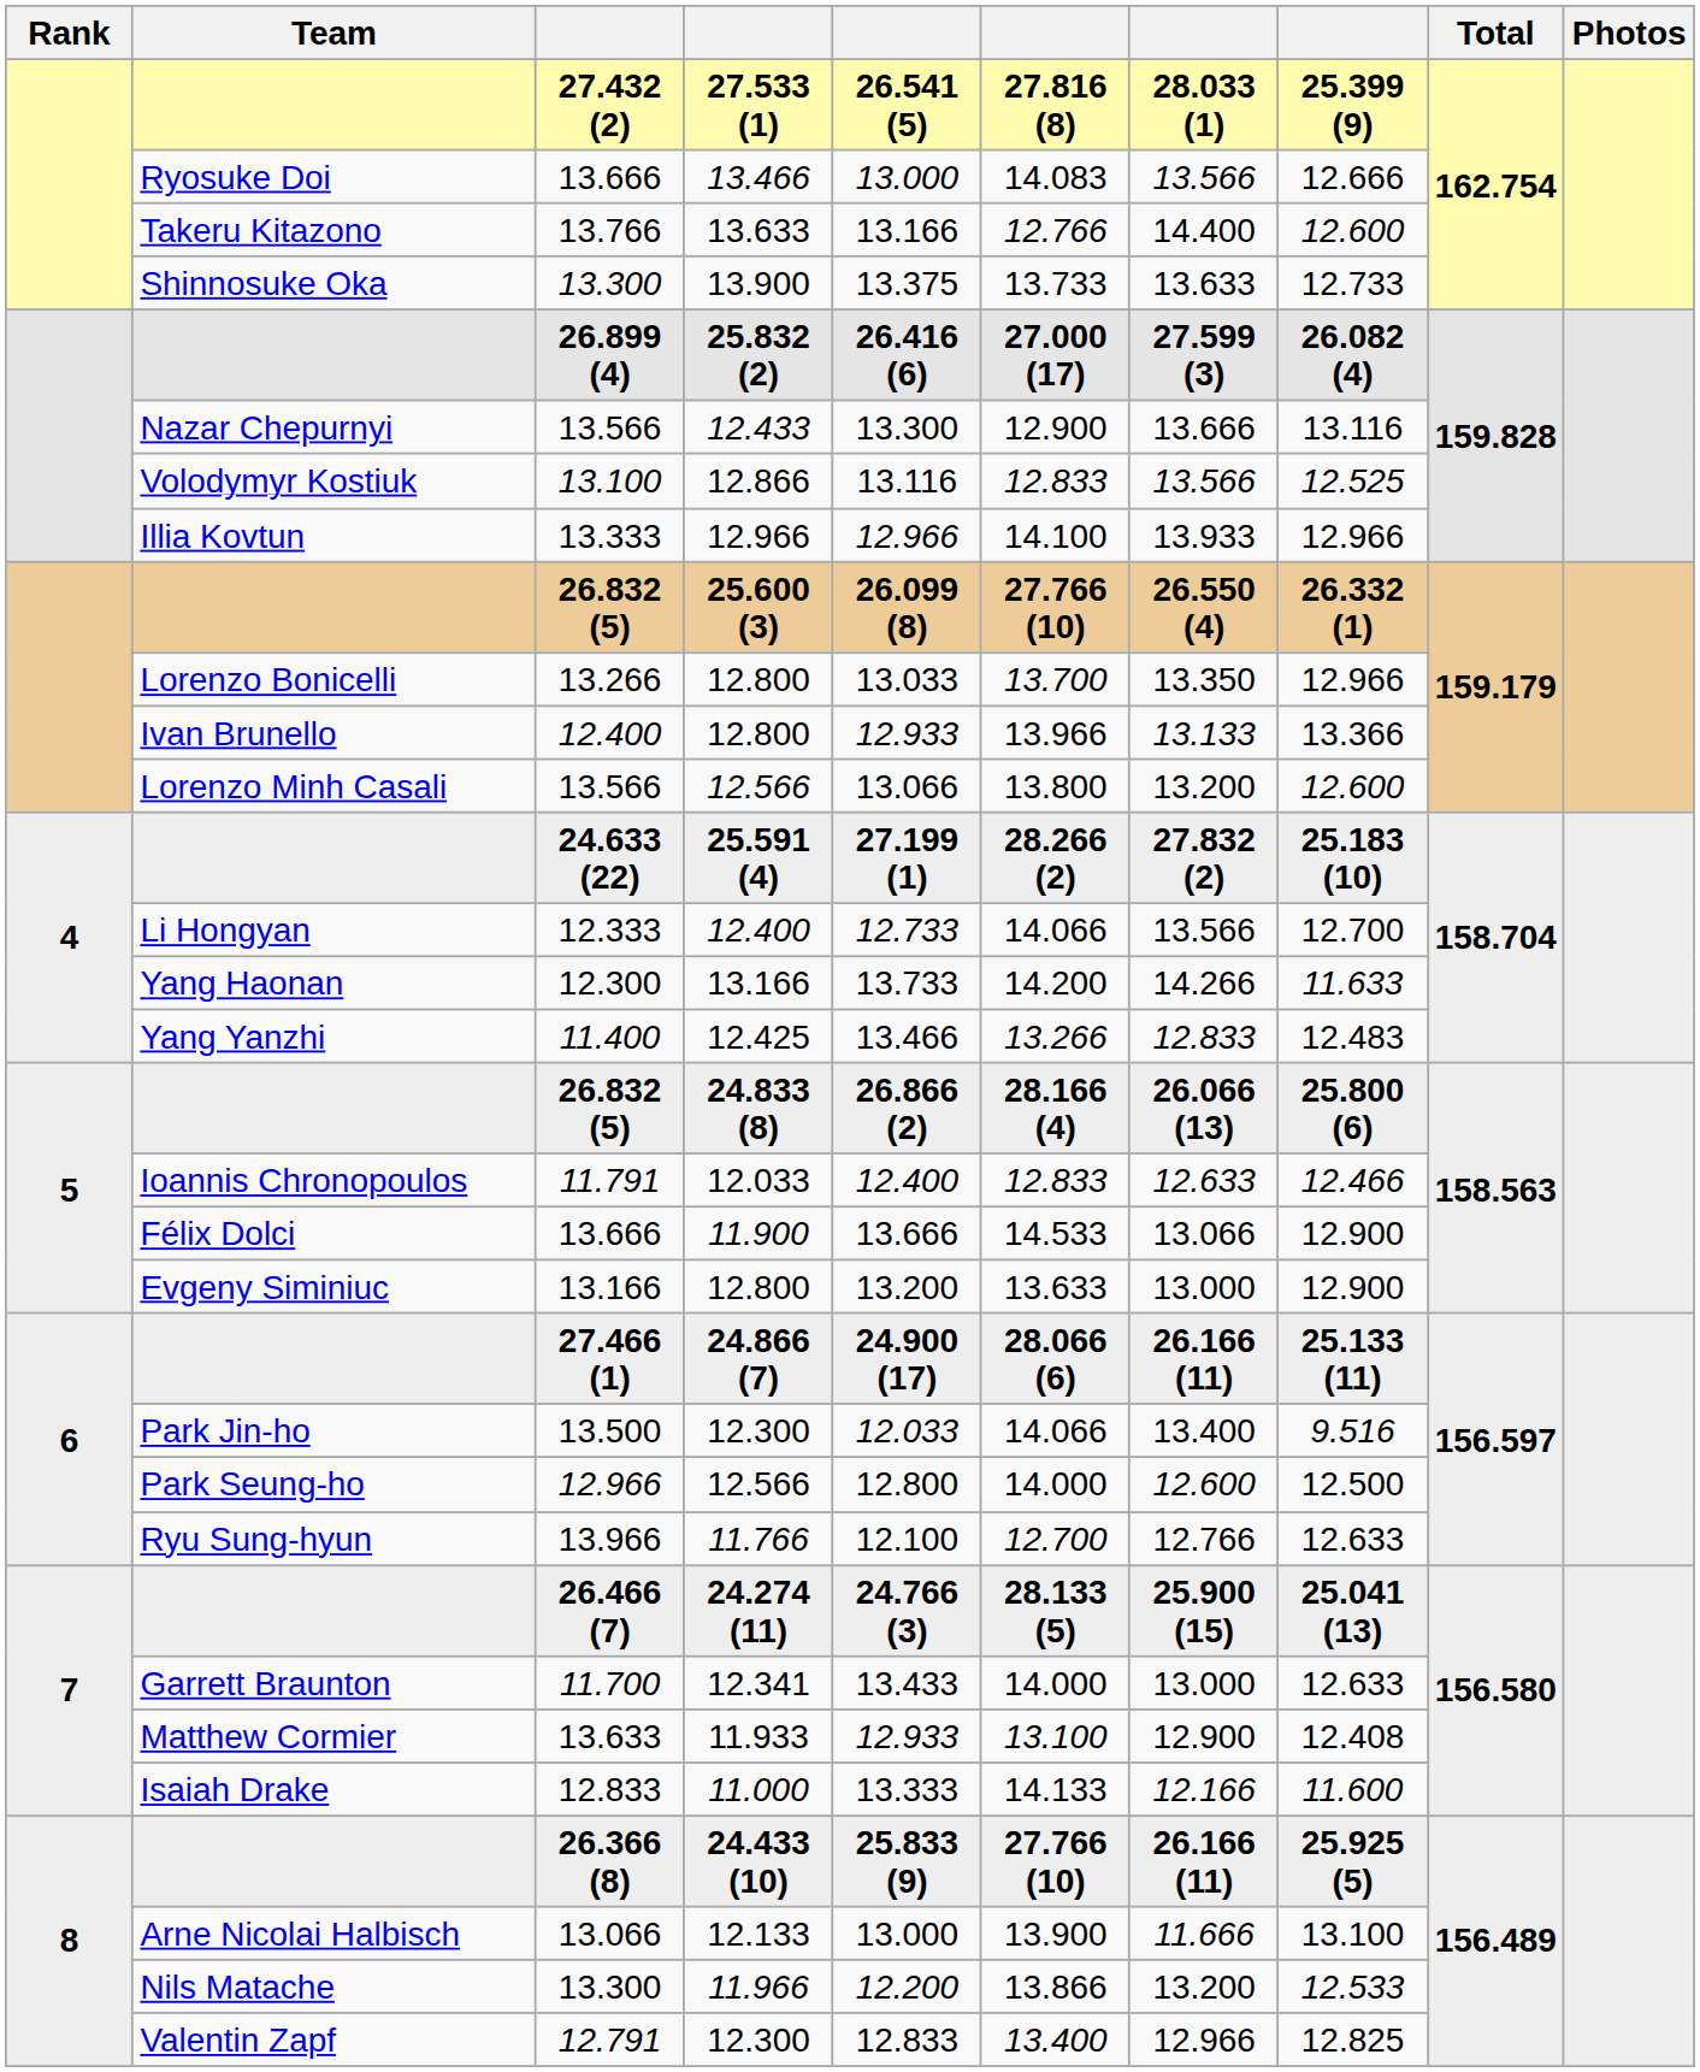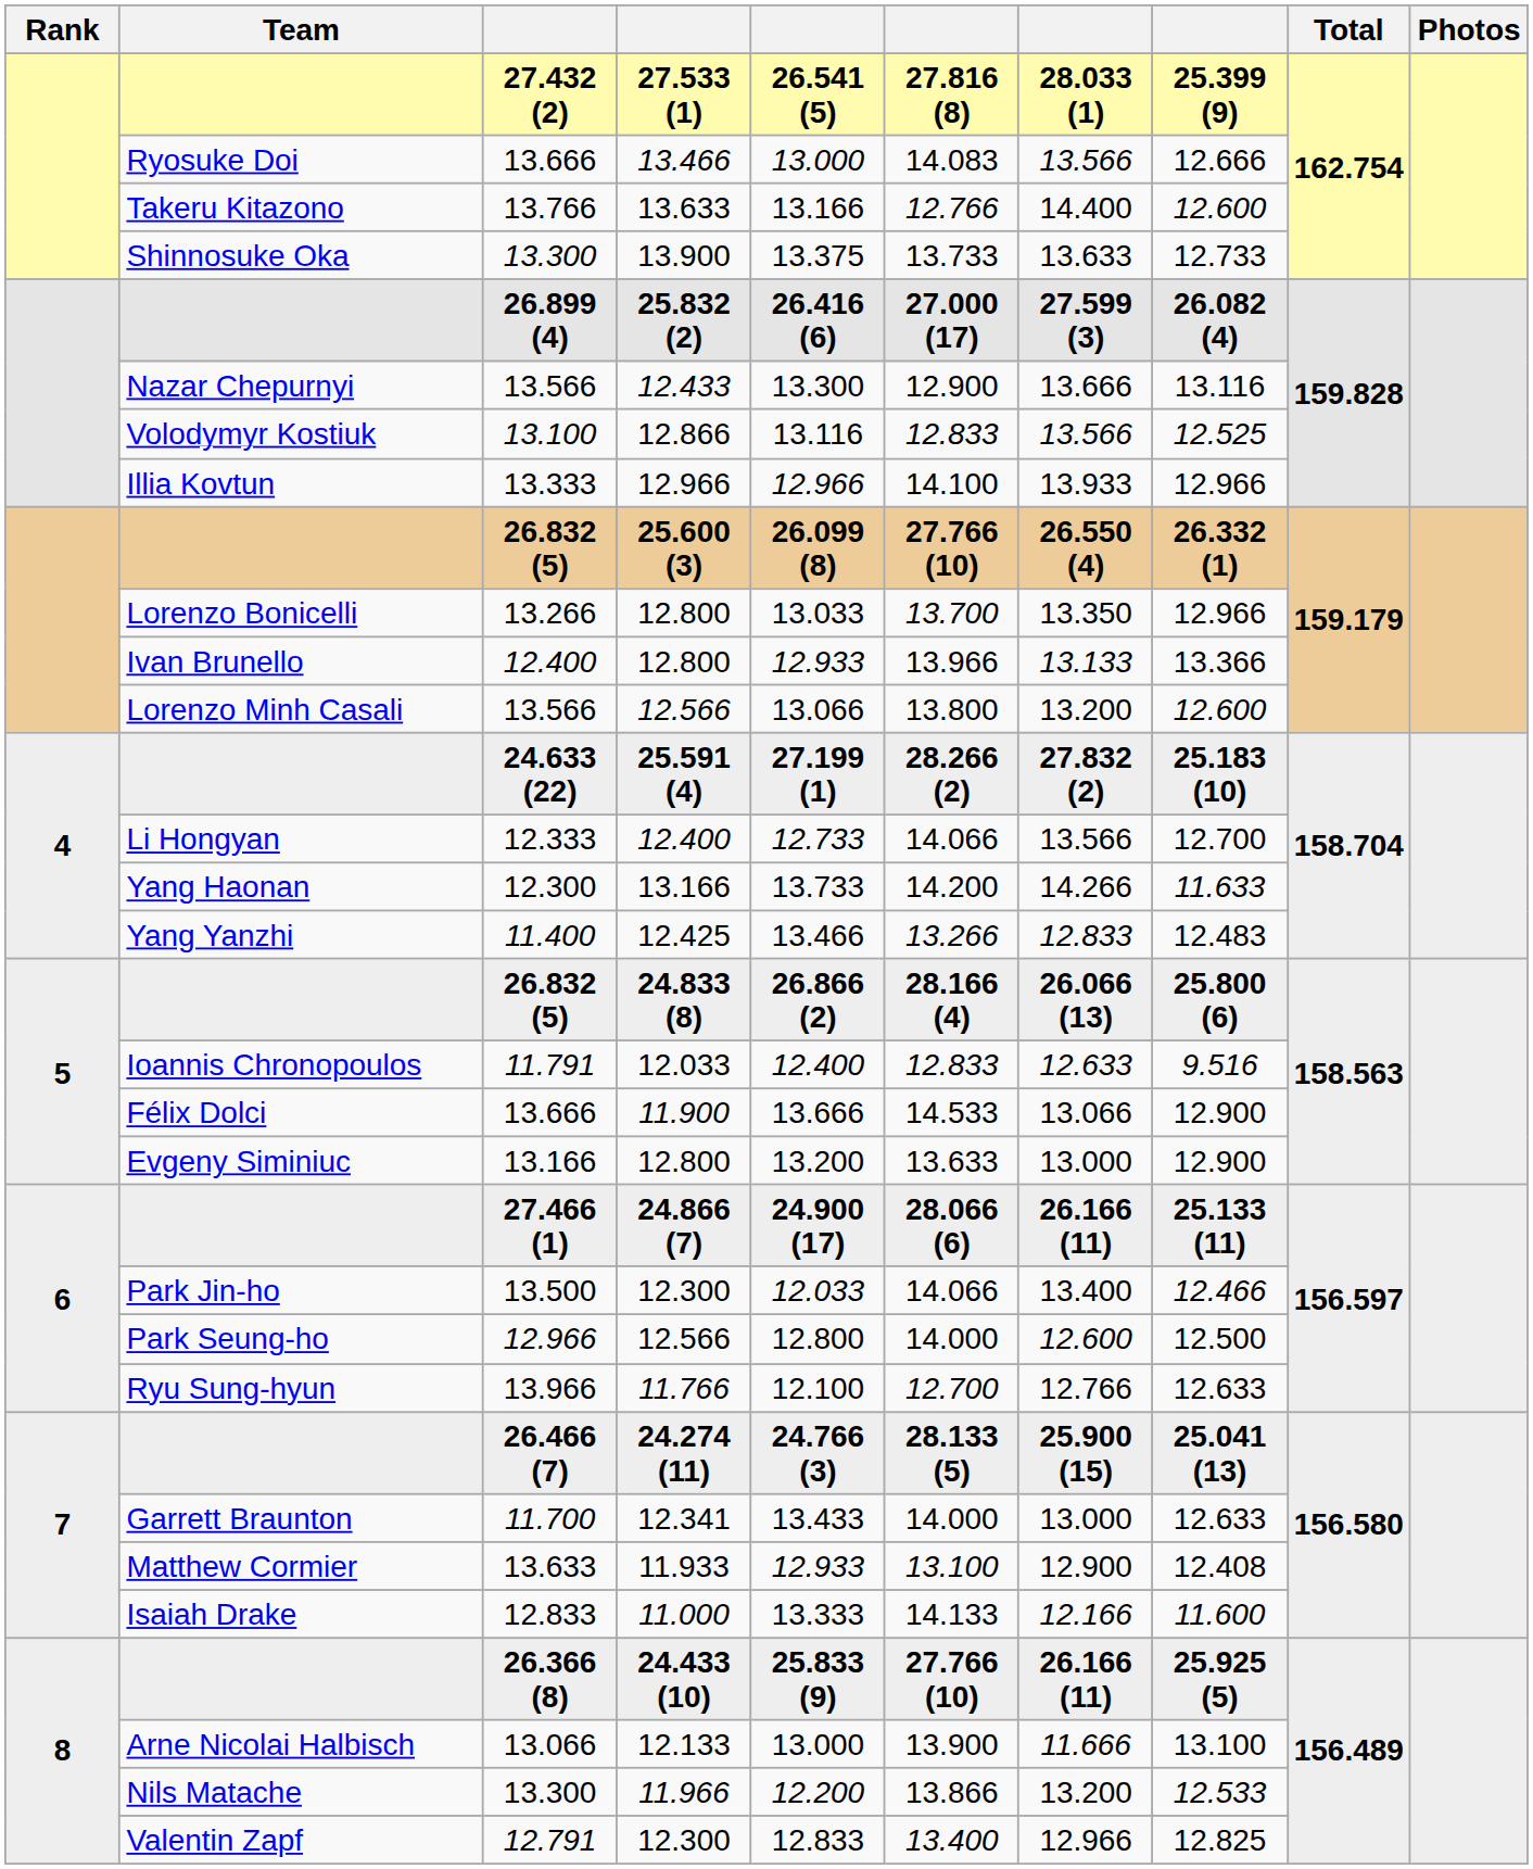 <table style="text-align:center; font-size:95%" class="wikitable sortable">
 <tr>
 <th scope="col" style="width:50px;">Rank</th>
 <th scope="col" style="width:175px;">Team</th>
 <th scope="col" style="width:60px;"></th>
 <th scope="col" style="width:60px;"></th>
 <th scope="col" style="width:60px;"></th>
 <th scope="col" style="width:60px;"></th>
 <th scope="col" style="width:60px;"></th>
 <th scope="col" style="width:60px;"></th>
 <th>Total</th>
 <th>Photos</th>
 </tr>
 <tr style="background:#fffcaf;">
 <td rowspan="4"><strong></strong></td>
 <td style="text-align:left;"></td>
 <td><strong>27.432 (2)</strong></td>
 <td><strong>27.533 (1)</strong></td>
 <td><strong>26.541 (5)</strong></td>
 <td><strong>27.816 (8)</strong></td>
 <td><strong>28.033 (1)</strong></td>
 <td><strong>25.399 (9)</strong></td>
 <td rowspan="4"><strong>162.754</strong></td>
 <td rowspan="4"></td>
 </tr>
 <tr>
 <td style="text-align:left;"><a href='#'>Ryosuke Doi</a></td>
 <td>13.666</td>
 <td><em>13.466</em></td>
 <td><em>13.000</em></td>
 <td>14.083</td>
 <td><em>13.566</em></td>
 <td>12.666</td>
 </tr>
 <tr>
 <td style="text-align:left;"><a href='#'>Takeru Kitazono</a></td>
 <td>13.766</td>
 <td>13.633</td>
 <td>13.166</td>
 <td><em>12.766</em></td>
 <td>14.400</td>
 <td><em>12.600</em></td>
 </tr>
 <tr>
 <td style="text-align:left;"><a href='#'>Shinnosuke Oka</a></td>
 <td><em>13.300</em></td>
 <td>13.900</td>
 <td>13.375</td>
 <td>13.733</td>
 <td>13.633</td>
 <td>12.733</td>
 </tr>
 <tr style="background:#e5e5e5;">
 <td rowspan="4"><strong></strong></td>
 <td style="text-align:left;"></td>
 <td><strong>26.899 (4)</strong></td>
 <td><strong>25.832 (2)</strong></td>
 <td><strong>26.416 (6)</strong></td>
 <td><strong>27.000 (17)</strong></td>
 <td><strong>27.599 (3)</strong></td>
 <td><strong>26.082 (4)</strong></td>
 <td rowspan="4"><strong>159.828</strong></td>
 <td rowspan="4"></td>
 </tr>
 <tr>
 <td style="text-align:left;"><a href='#'>Nazar Chepurnyi</a></td>
 <td>13.566</td>
 <td><em>12.433</em></td>
 <td>13.300</td>
 <td>12.900</td>
 <td>13.666</td>
 <td>13.116</td>
 </tr>
 <tr>
 <td style="text-align:left;"><a href='#'>Volodymyr Kostiuk</a></td>
 <td><em>13.100</em></td>
 <td>12.866</td>
 <td>13.116</td>
 <td><em>12.833</em></td>
 <td><em>13.566</em></td>
 <td><em>12.525</em></td>
 </tr>
 <tr>
 <td style="text-align:left;"><a href='#'>Illia Kovtun</a></td>
 <td>13.333</td>
 <td>12.966</td>
 <td><em>12.966</em></td>
 <td>14.100</td>
 <td>13.933</td>
 <td>12.966</td>
 </tr>
 <tr style="background:#ec9;">
 <td rowspan="4"><strong></strong></td>
 <td style="text-align:left;"></td>
 <td><strong>26.832 (5)</strong></td>
 <td><strong>25.600 (3)</strong></td>
 <td><strong>26.099 (8)</strong></td>
 <td><strong>27.766 (10)</strong></td>
 <td><strong>26.550 (4)</strong></td>
 <td><strong>26.332 (1)</strong></td>
 <td rowspan="4"><strong>159.179</strong></td>
 <td rowspan="4"></td>
 </tr>
 <tr>
 <td style="text-align:left;"><a href='#'>Lorenzo Bonicelli</a></td>
 <td>13.266</td>
 <td>12.800</td>
 <td>13.033</td>
 <td><em>13.700</em></td>
 <td>13.350</td>
 <td>12.966</td>
 </tr>
 <tr>
 <td style="text-align:left;"><a href='#'>Ivan Brunello</a></td>
 <td><em>12.400</em></td>
 <td>12.800</td>
 <td><em>12.933</em></td>
 <td>13.966</td>
 <td><em>13.133</em></td>
 <td>13.366</td>
 </tr>
 <tr>
 <td style="text-align:left;"><a href='#'>Lorenzo Minh Casali</a></td>
 <td>13.566</td>
 <td><em>12.566</em></td>
 <td>13.066</td>
 <td>13.800</td>
 <td>13.200</td>
 <td><em>12.600</em></td>
 </tr>
 <tr style="background:#eee;">
 <td rowspan="4"><strong>4</strong></td>
 <td style="text-align:left;"></td>
 <td><strong>24.633 (22)</strong></td>
 <td><strong>25.591 (4)</strong></td>
 <td><strong>27.199 (1)</strong></td>
 <td><strong>28.266 (2)</strong></td>
 <td><strong>27.832 (2)</strong></td>
 <td><strong>25.183 (10)</strong></td>
 <td rowspan="4"><strong>158.704</strong></td>
 <td rowspan="4"></td>
 </tr>
 <tr>
 <td style="text-align:left;"><a href='#'>Li Hongyan</a></td>
 <td>12.333</td>
 <td><em>12.400</em></td>
 <td><em>12.733</em></td>
 <td>14.066</td>
 <td>13.566</td>
 <td>12.700</td>
 </tr>
 <tr>
 <td style="text-align:left;"><a href='#'>Yang Haonan</a></td>
 <td>12.300</td>
 <td>13.166</td>
 <td>13.733</td>
 <td>14.200</td>
 <td>14.266</td>
 <td><em>11.633</em></td>
 </tr>
 <tr>
 <td style="text-align:left;"><a href='#'>Yang Yanzhi</a></td>
 <td><em>11.400</em></td>
 <td>12.425</td>
 <td>13.466</td>
 <td><em>13.266</em></td>
 <td><em>12.833</em></td>
 <td>12.483</td>
 </tr>
 <tr style="background:#eee;">
 <td rowspan="4"><strong>5</strong></td>
 <td style="text-align:left;"></td>
 <td><strong>26.832 (5)</strong></td>
 <td><strong>24.833 (8)</strong></td>
 <td><strong>26.866 (2)</strong></td>
 <td><strong>28.166 (4)</strong></td>
 <td><strong>26.066 (13)</strong></td>
 <td><strong>25.800 (6)</strong></td>
 <td rowspan="4"><strong>158.563</strong></td>
 <td rowspan="4"></td>
 </tr>
 <tr>
 <td style="text-align:left;"><a href='#'>Ioannis Chronopoulos</a></td>
 <td><em>11.791</em></td>
 <td>12.033</td>
 <td><em>12.400</em></td>
 <td><em>12.833</em></td>
 <td><em>12.633</em></td>
-<td><em>12.466</em></td>
+<td><em>9.516</em></td>
 </tr>
 <tr>
 <td style="text-align:left;"><a href='#'>Félix Dolci</a></td>
 <td>13.666</td>
 <td><em>11.900</em></td>
 <td>13.666</td>
 <td>14.533</td>
 <td>13.066</td>
 <td>12.900</td>
 </tr>
 <tr>
 <td style="text-align:left;"><a href='#'>Evgeny Siminiuc</a></td>
 <td>13.166</td>
 <td>12.800</td>
 <td>13.200</td>
 <td>13.633</td>
 <td>13.000</td>
 <td>12.900</td>
 </tr>
 <tr style="background:#eee;">
 <td rowspan="4"><strong>6</strong></td>
 <td style="text-align:left;"></td>
 <td><strong>27.466 (1)</strong></td>
 <td><strong>24.866 (7)</strong></td>
 <td><strong>24.900 (17)</strong></td>
 <td><strong>28.066 (6)</strong></td>
 <td><strong>26.166 (11)</strong></td>
 <td><strong>25.133 (11)</strong></td>
 <td rowspan="4"><strong>156.597</strong></td>
 <td rowspan="4"></td>
 </tr>
 <tr>
 <td style="text-align:left;"><a href='#'>Park Jin-ho</a></td>
 <td>13.500</td>
 <td>12.300</td>
 <td><em>12.033</em></td>
 <td>14.066</td>
 <td>13.400</td>
-<td><em>9.516</em></td>
+<td><em>12.466</em></td>
 </tr>
 <tr>
 <td style="text-align:left;"><a href='#'>Park Seung-ho</a></td>
 <td><em>12.966</em></td>
 <td>12.566</td>
 <td>12.800</td>
 <td>14.000</td>
 <td><em>12.600</em></td>
 <td>12.500</td>
 </tr>
 <tr>
 <td style="text-align:left;"><a href='#'>Ryu Sung-hyun</a></td>
 <td>13.966</td>
 <td><em>11.766</em></td>
 <td>12.100</td>
 <td><em>12.700</em></td>
 <td>12.766</td>
 <td>12.633</td>
 </tr>
 <tr style="background:#eee;">
 <td rowspan="4"><strong>7</strong></td>
 <td style="text-align:left;"></td>
 <td><strong>26.466 (7)</strong></td>
 <td><strong>24.274 (11)</strong></td>
 <td><strong>24.766 (3)</strong></td>
 <td><strong>28.133 (5)</strong></td>
 <td><strong>25.900 (15)</strong></td>
 <td><strong>25.041 (13)</strong></td>
 <td rowspan="4"><strong>156.580</strong></td>
 <td rowspan="4"></td>
 </tr>
 <tr>
 <td style="text-align:left;"><a href='#'>Garrett Braunton</a></td>
 <td><em>11.700</em></td>
 <td>12.341</td>
 <td>13.433</td>
 <td>14.000</td>
 <td>13.000</td>
 <td>12.633</td>
 </tr>
 <tr>
 <td style="text-align:left;"><a href='#'>Matthew Cormier</a></td>
 <td>13.633</td>
 <td>11.933</td>
 <td><em>12.933</em></td>
 <td><em>13.100</em></td>
 <td>12.900</td>
 <td>12.408</td>
 </tr>
 <tr>
 <td style="text-align:left;"><a href='#'>Isaiah Drake</a></td>
 <td>12.833</td>
 <td><em>11.000</em></td>
 <td>13.333</td>
 <td>14.133</td>
 <td><em>12.166</em></td>
 <td><em>11.600</em></td>
 </tr>
 <tr style="background:#eee;">
 <td rowspan="4"><strong>8</strong></td>
 <td style="text-align:left;"></td>
 <td><strong>26.366 (8)</strong></td>
 <td><strong>24.433 (10)</strong></td>
 <td><strong>25.833 (9)</strong></td>
 <td><strong>27.766 (10)</strong></td>
 <td><strong>26.166 (11)</strong></td>
 <td><strong>25.925 (5)</strong></td>
 <td rowspan="4"><strong>156.489</strong></td>
 <td rowspan="4"></td>
 </tr>
 <tr>
 <td style="text-align:left;"><a href='#'>Arne Nicolai Halbisch</a></td>
 <td>13.066</td>
 <td>12.133</td>
 <td>13.000</td>
 <td>13.900</td>
 <td><em>11.666</em></td>
 <td>13.100</td>
 </tr>
 <tr>
 <td style="text-align:left;"><a href='#'>Nils Matache</a></td>
 <td>13.300</td>
 <td><em>11.966</em></td>
 <td><em>12.200</em></td>
 <td>13.866</td>
 <td>13.200</td>
 <td><em>12.533</em></td>
 </tr>
 <tr>
 <td style="text-align:left;"><a href='#'>Valentin Zapf</a></td>
 <td><em>12.791</em></td>
 <td>12.300</td>
 <td>12.833</td>
 <td><em>13.400</em></td>
 <td>12.966</td>
 <td>12.825</td>
 </tr>
 </table>
